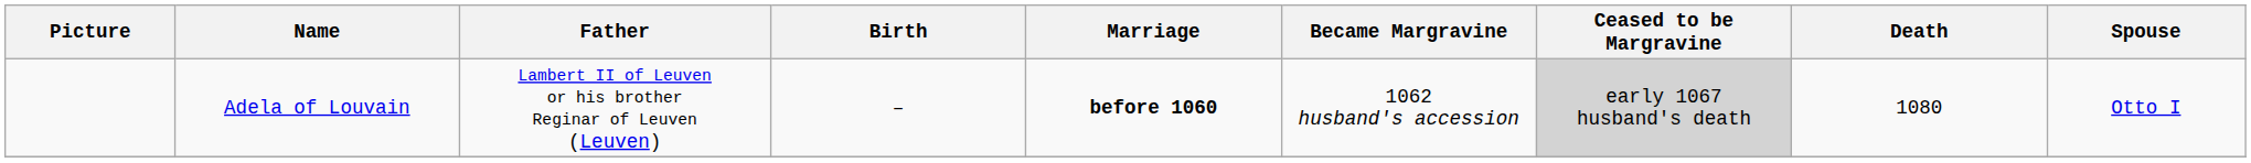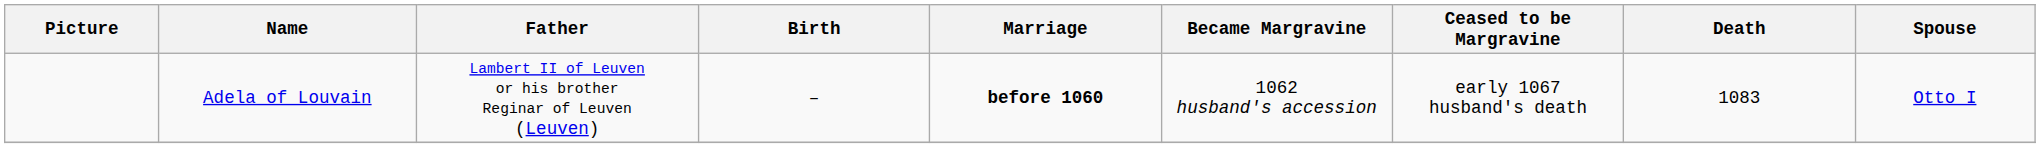 <table width=95% class="wikitable">
 <tr>
 <th width = "6%">Picture</th>
 <th width = "10%">Name</th>
 <th width = "11%">Father</th>
 <th width = "9%">Birth</th>
 <th width = "9%">Marriage</th>
 <th width = "9%">Became Margravine</th>
 <th width = "9%">Ceased to be Margravine</th>
 <th width = "9%">Death</th>
 <th width = "7%">Spouse</th>
 </tr>
 <tr>
 <td align="center"></td>
 <td align="center"><a href='#'>Adela of Louvain</a></td>
 <td align="center"><small><a href='#'>Lambert II of Leuven</a><br>or his brother<br>Reginar of Leuven</small><br>(<a href='#'>Leuven</a>)</td>
 <td align="center">–</td>
 <td align="center"><strong>before 1060</strong></td>
 <td align="center">1062<br><em>husband's accession<strong></td>
-<td align="center" style="background: lightgrey;">early 1067<br></em>husband's death<em></td>
-<td align="center">1080</td>
+<td align="center">early 1067<br></em>husband's death<em></td>
+<td align="center">1083</td>
 <td align="center"><a href='#'>Otto I</a></td>
 </tr>
 <tr>
 </tr>
 </table>
